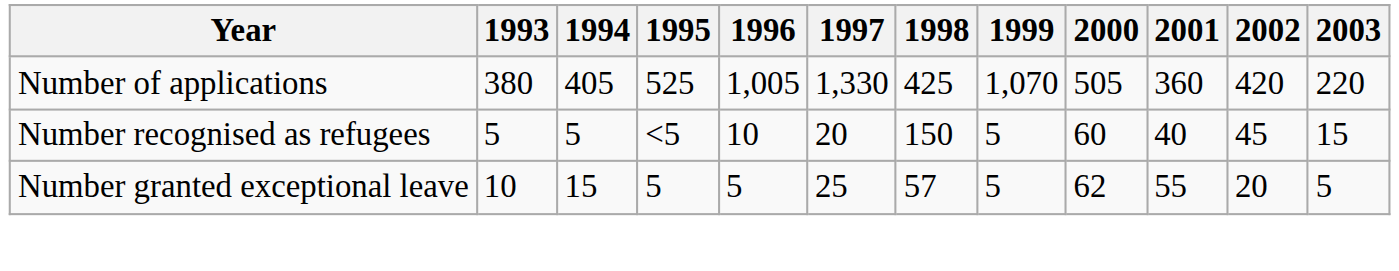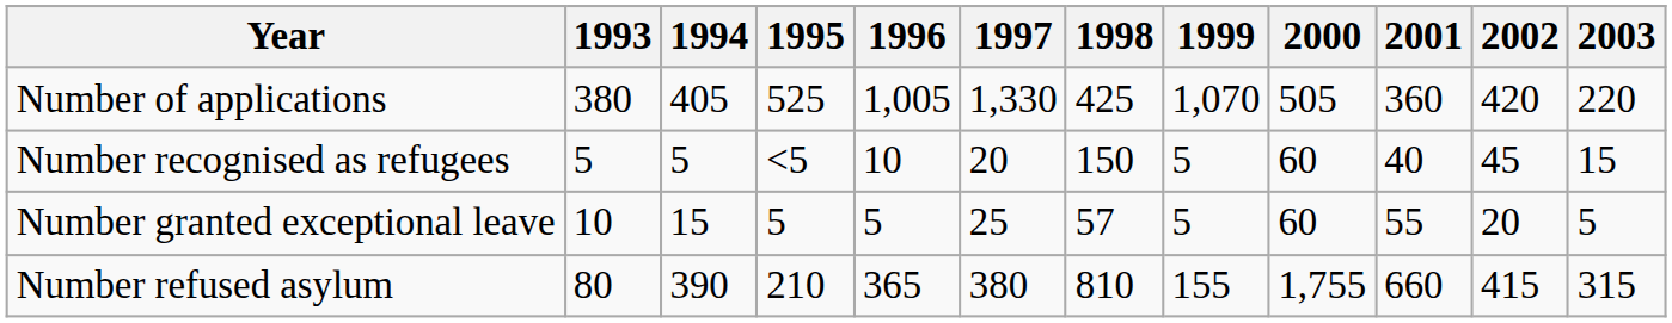 <table class="wikitable" style="margin:auto;">
 <tr>
 <th>Year</th>
 <th>1993</th>
 <th>1994</th>
 <th>1995</th>
 <th>1996</th>
 <th>1997</th>
 <th>1998</th>
 <th>1999</th>
 <th>2000</th>
 <th>2001</th>
 <th>2002</th>
 <th>2003</th>
 </tr>
 <tr>
 <td>Number of applications</td>
 <td>380</td>
 <td>405</td>
 <td>525</td>
 <td>1,005</td>
 <td>1,330</td>
 <td>425</td>
 <td>1,070</td>
 <td>505</td>
 <td>360</td>
 <td>420</td>
 <td>220</td>
 </tr>
 <tr>
 <td>Number recognised as refugees</td>
 <td>5</td>
 <td>5</td>
 <td><5</td>
 <td>10</td>
 <td>20</td>
 <td>150</td>
 <td>5</td>
 <td>60</td>
 <td>40</td>
 <td>45</td>
 <td>15</td>
 </tr>
 <tr>
 <td>Number granted exceptional leave</td>
 <td>10</td>
 <td>15</td>
 <td>5</td>
 <td>5</td>
 <td>25</td>
 <td>57</td>
 <td>5</td>
-<td>62</td>
+<td>60</td>
 <td>55</td>
 <td>20</td>
 <td>5</td>
 </tr>
+<tr>
+<td>Number refused asylum</td>
+<td>80</td>
+<td>390</td>
+<td>210</td>
+<td>365</td>
+<td>380</td>
+<td>810</td>
+<td>155</td>
+<td>1,755</td>
+<td>660</td>
+<td>415</td>
+<td>315</td>
+</tr>
 </table>
